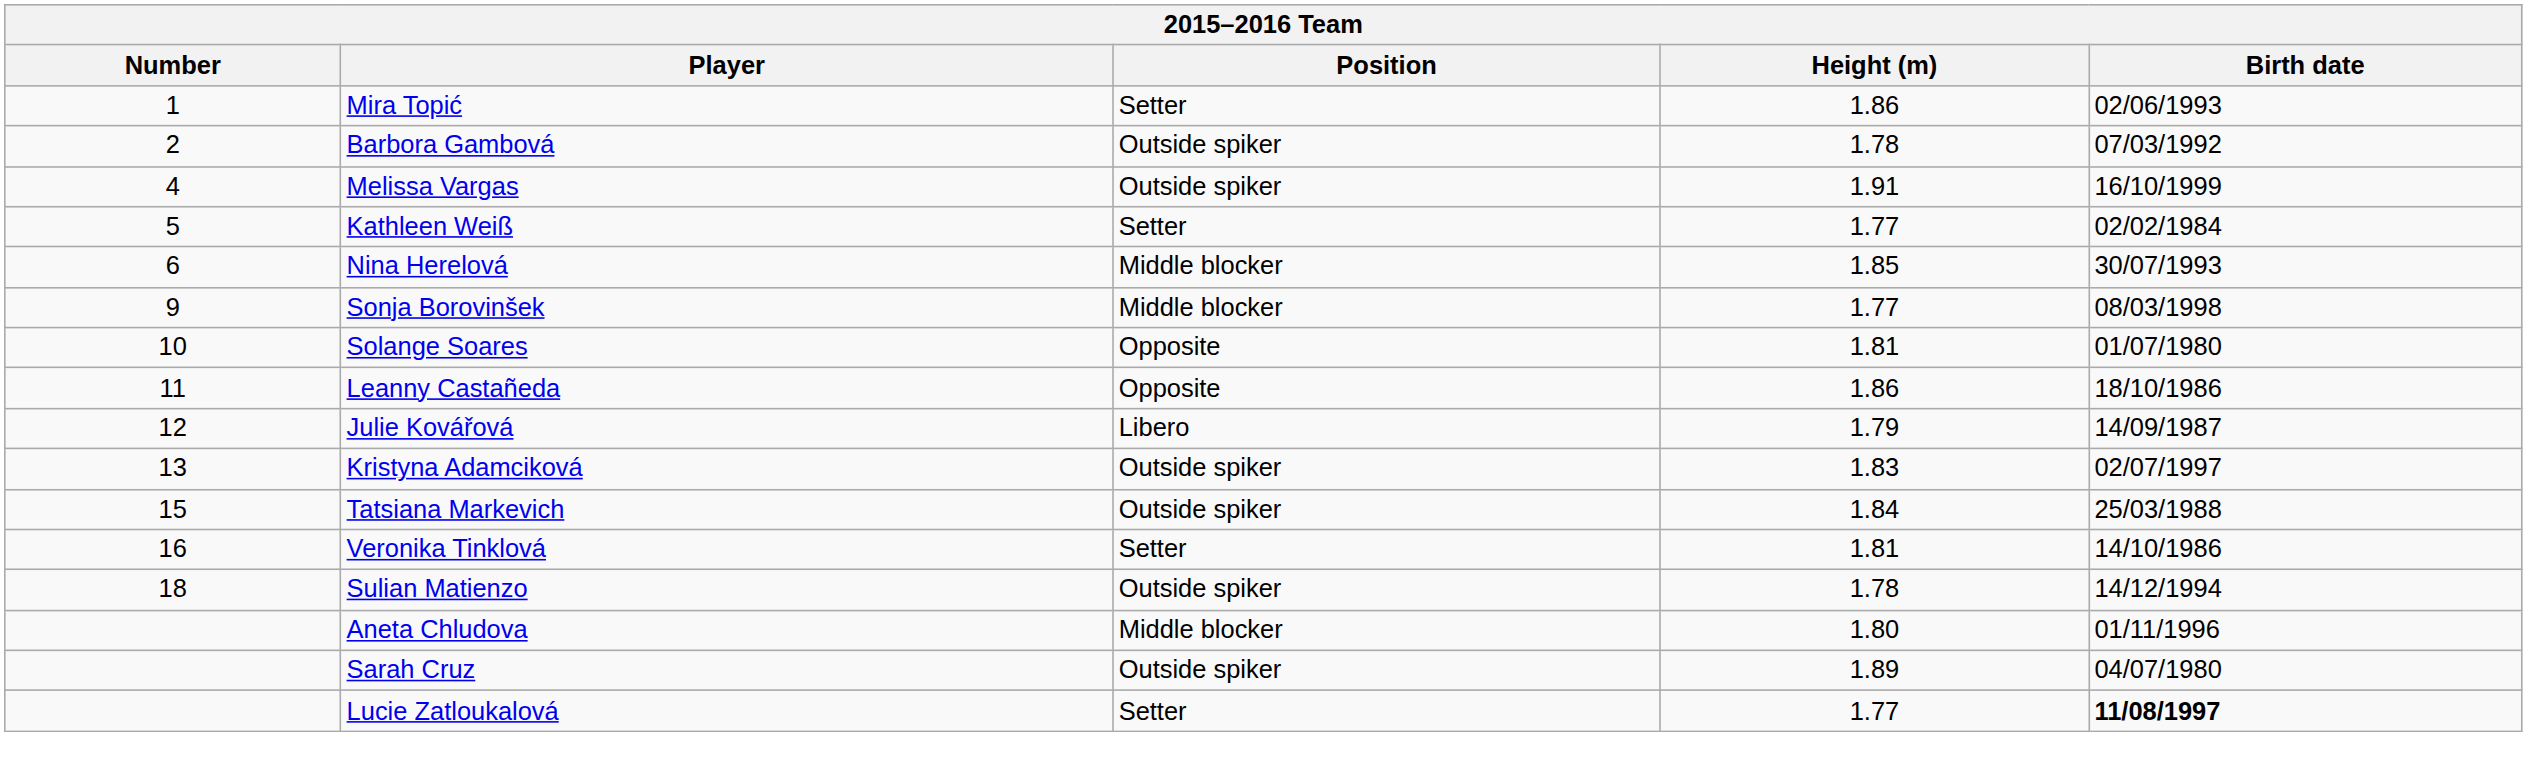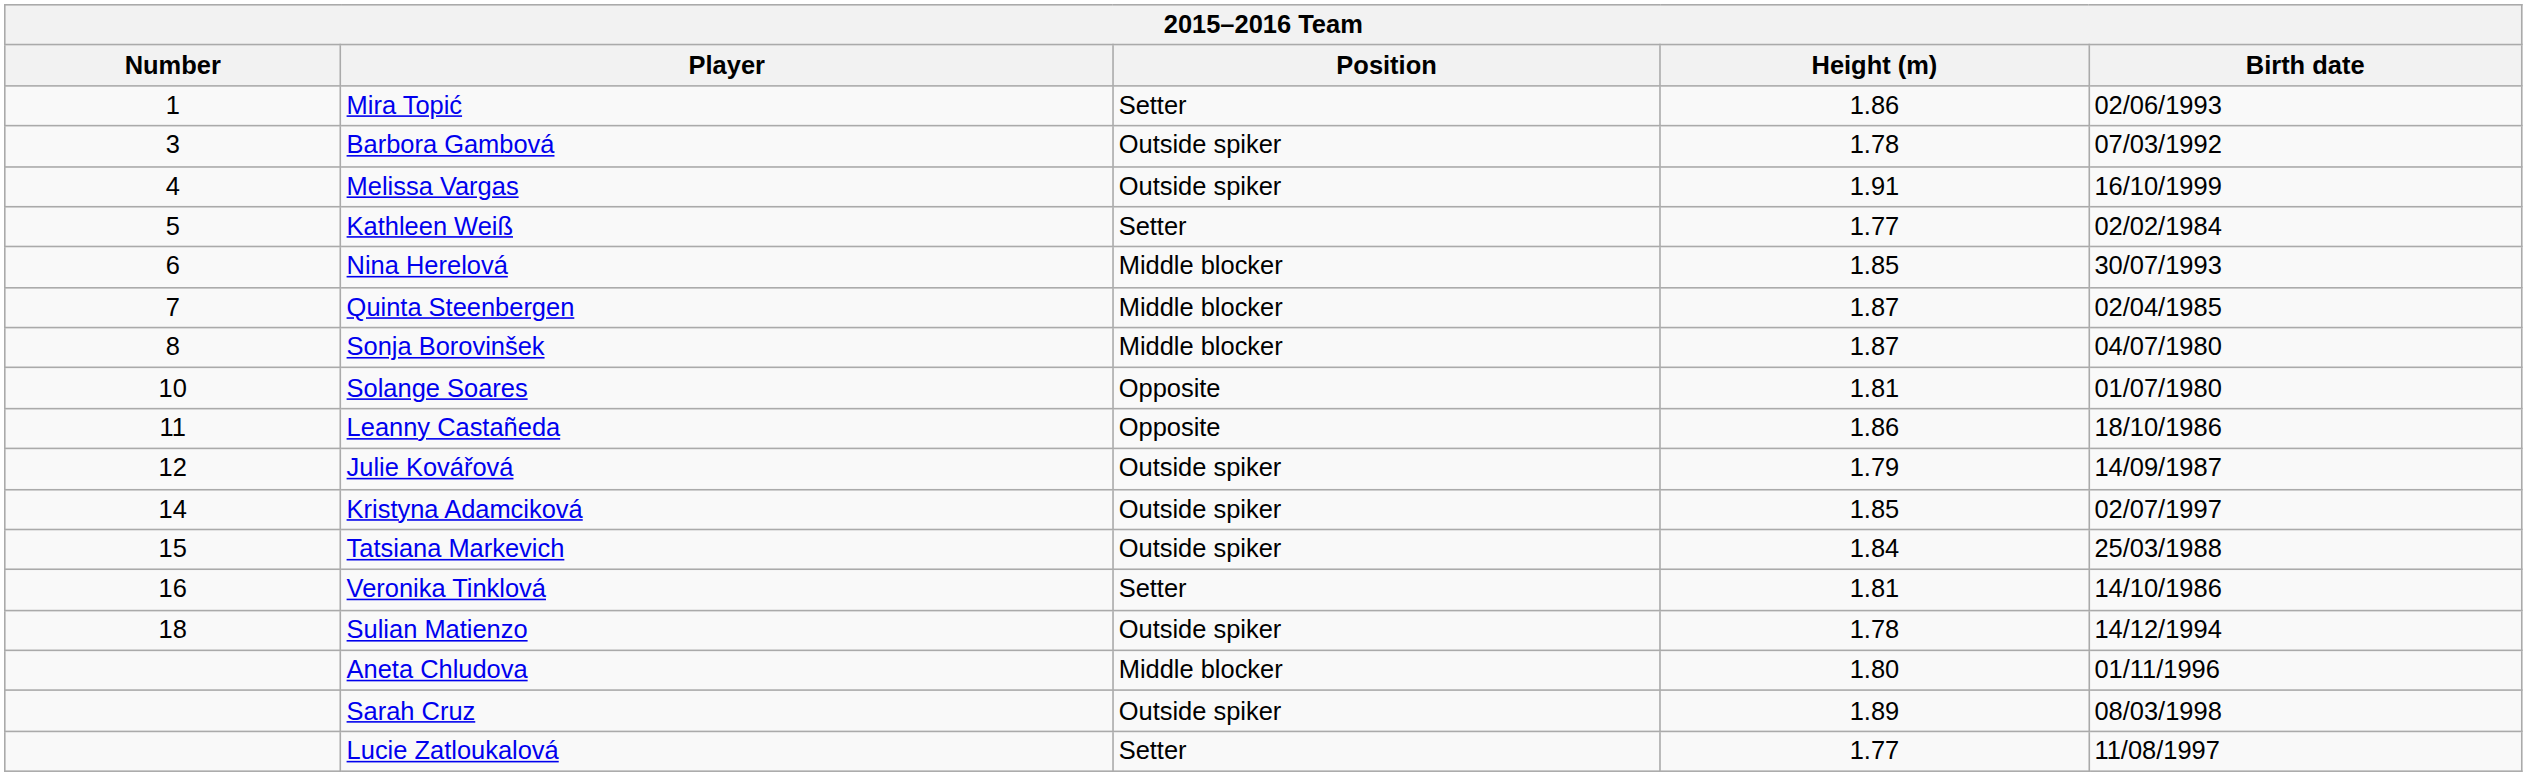 <table class="wikitable collapsible collapsed" style="width:100%;">
 <tr>
 <th colspan=5><strong>2015–2016 Team</strong></th>
 </tr>
 <tr>
 <th>Number</th>
 <th>Player</th>
 <th>Position</th>
 <th>Height (m)</th>
 <th>Birth date</th>
 </tr>
 <tr>
 <td align=center>1</td>
 <td> <a href='#'>Mira Topić</a></td>
 <td>Setter</td>
 <td align=center>1.86</td>
 <td>02/06/1993</td>
 </tr>
 <tr>
-<td align=center>2</td>
+<td align=center>3</td>
 <td> <a href='#'>Barbora Gambová</a></td>
 <td>Outside spiker</td>
 <td align=center>1.78</td>
 <td>07/03/1992</td>
 </tr>
 <tr>
 <td align=center>4</td>
 <td> <a href='#'>Melissa Vargas</a></td>
 <td>Outside spiker</td>
 <td align=center>1.91</td>
 <td>16/10/1999</td>
 </tr>
 <tr>
 <td align=center>5</td>
 <td> <a href='#'>Kathleen Weiß</a></td>
 <td>Setter</td>
 <td align=center>1.77</td>
 <td>02/02/1984</td>
 </tr>
 <tr>
 <td align=center>6</td>
 <td> <a href='#'>Nina Herelová</a></td>
 <td>Middle blocker</td>
 <td align=center>1.85</td>
 <td>30/07/1993</td>
 </tr>
 <tr>
-<td align=center>9</td>
+<td align=center>7</td>
+<td> <a href='#'>Quinta Steenbergen</a></td>
+<td>Middle blocker</td>
+<td align=center>1.87</td>
+<td>02/04/1985</td>
+</tr>
+<tr>
+<td align=center>8</td>
 <td> <a href='#'>Sonja Borovinšek</a></td>
 <td>Middle blocker</td>
-<td align=center>1.77</td>
-<td>08/03/1998</td>
+<td align=center>1.87</td>
+<td>04/07/1980</td>
 </tr>
 <tr>
 <td align=center>10</td>
 <td> <a href='#'>Solange Soares</a></td>
 <td>Opposite</td>
 <td align=center>1.81</td>
 <td>01/07/1980</td>
 </tr>
 <tr>
 <td align=center>11</td>
 <td> <a href='#'>Leanny Castañeda</a></td>
 <td>Opposite</td>
 <td align=center>1.86</td>
 <td>18/10/1986</td>
 </tr>
 <tr>
 <td align=center>12</td>
 <td> <a href='#'>Julie Kovářová</a></td>
-<td>Libero</td>
+<td>Outside spiker</td>
 <td align=center>1.79</td>
 <td>14/09/1987</td>
 </tr>
 <tr>
-<td align=center>13</td>
+<td align=center>14</td>
 <td> <a href='#'>Kristyna Adamciková</a></td>
 <td>Outside spiker</td>
-<td align=center>1.83</td>
+<td align=center>1.85</td>
 <td>02/07/1997</td>
 </tr>
 <tr>
 <td align=center>15</td>
 <td> <a href='#'>Tatsiana Markevich</a></td>
 <td>Outside spiker</td>
 <td align=center>1.84</td>
 <td>25/03/1988</td>
 </tr>
 <tr>
 <td align=center>16</td>
 <td> <a href='#'>Veronika Tinklová</a></td>
 <td>Setter</td>
 <td align=center>1.81</td>
 <td>14/10/1986</td>
 </tr>
 <tr>
 <td align=center>18</td>
 <td> <a href='#'>Sulian Matienzo</a></td>
 <td>Outside spiker</td>
 <td align=center>1.78</td>
 <td>14/12/1994</td>
 </tr>
 <tr>
 <td align=center></td>
 <td> <a href='#'>Aneta Chludova</a></td>
 <td>Middle blocker</td>
 <td align=center>1.80</td>
 <td>01/11/1996</td>
 </tr>
 <tr>
 <td align=center></td>
 <td> <a href='#'>Sarah Cruz</a></td>
 <td>Outside spiker</td>
 <td align=center>1.89</td>
-<td>04/07/1980</td>
+<td>08/03/1998</td>
 </tr>
 <tr>
 <td align=center></td>
 <td> <a href='#'>Lucie Zatloukalová</a></td>
 <td>Setter</td>
 <td align=center>1.77</td>
-<td><strong>11/08/1997</strong></td>
+<td>11/08/1997</td>
 </tr>
 </table>
